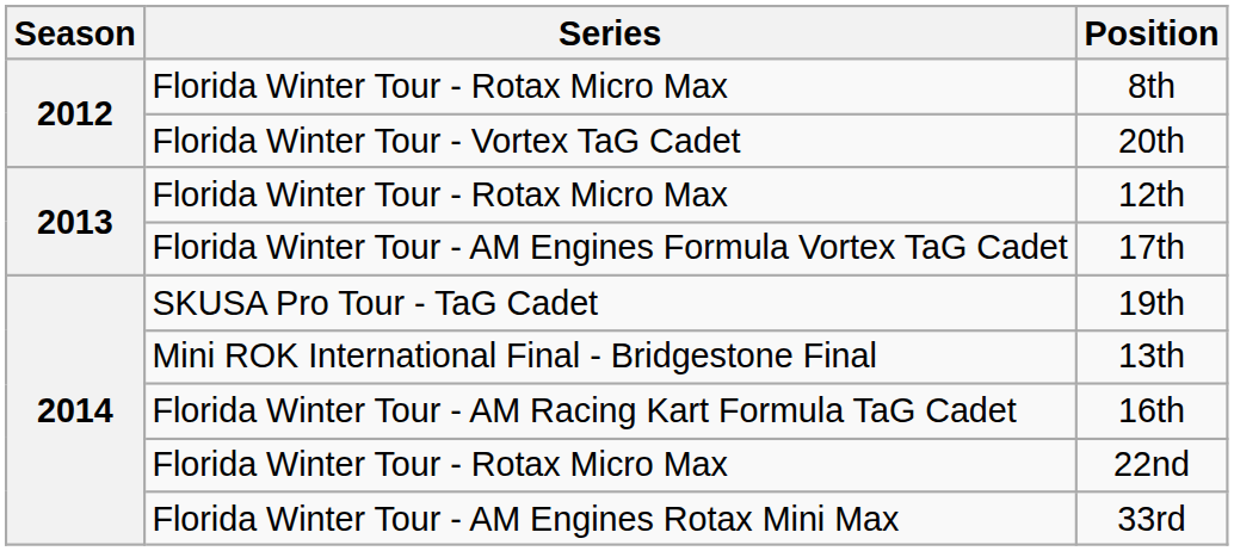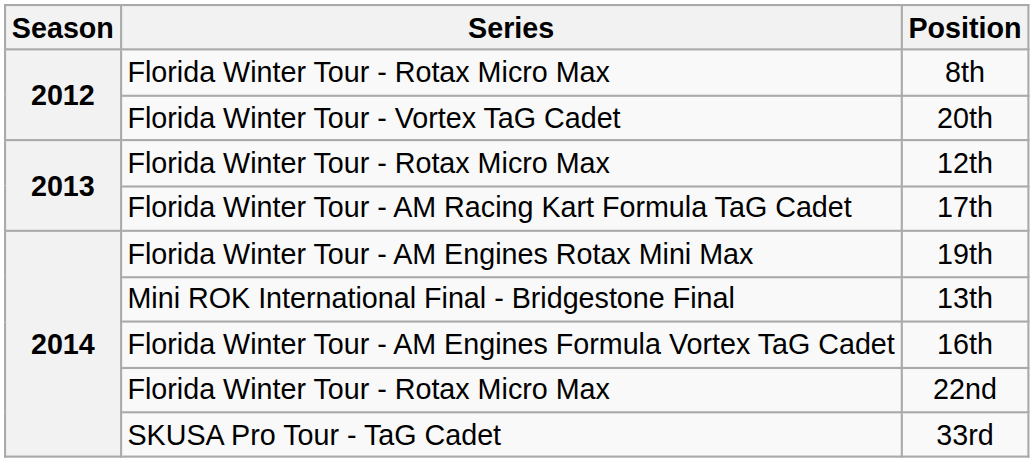 <table class="wikitable" style="font-size: 85%; text-align:center">
 <tr>
 <th>Season</th>
 <th>Series</th>
 <th>Position</th>
 </tr>
 <tr>
 <th rowspan=2>2012</th>
 <td align="left">Florida Winter Tour - Rotax Micro Max</td>
 <td>8th</td>
 </tr>
 <tr>
 <td align="left">Florida Winter Tour - Vortex TaG Cadet</td>
 <td>20th</td>
 </tr>
 <tr>
 <th rowspan=2>2013</th>
 <td align="left">Florida Winter Tour - Rotax Micro Max</td>
 <td>12th</td>
 </tr>
 <tr>
-<td align="left">Florida Winter Tour - AM Engines Formula Vortex TaG Cadet</td>
+<td align="left">Florida Winter Tour - AM Racing Kart Formula TaG Cadet</td>
 <td>17th</td>
 </tr>
 <tr>
 <th rowspan=5>2014</th>
-<td align="left">SKUSA Pro Tour - TaG Cadet</td>
+<td align="left">Florida Winter Tour - AM Engines Rotax Mini Max</td>
 <td>19th</td>
 </tr>
 <tr>
 <td align="left">Mini ROK International Final - Bridgestone Final</td>
 <td>13th</td>
 </tr>
 <tr>
-<td align="left">Florida Winter Tour - AM Racing Kart Formula TaG Cadet</td>
+<td align="left">Florida Winter Tour - AM Engines Formula Vortex TaG Cadet</td>
 <td>16th</td>
 </tr>
 <tr>
 <td align="left">Florida Winter Tour - Rotax Micro Max</td>
 <td>22nd</td>
 </tr>
 <tr>
-<td align="left">Florida Winter Tour - AM Engines Rotax Mini Max</td>
+<td align="left">SKUSA Pro Tour - TaG Cadet</td>
 <td>33rd</td>
 </tr>
 </table>
